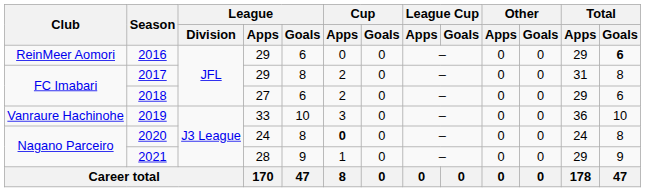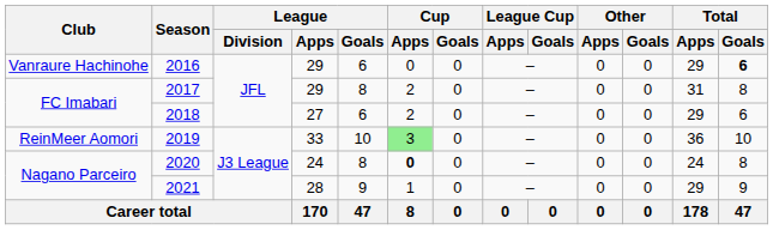 <table class="wikitable" style="text-align: center">
 <tr>
 <th rowspan="2">Club</th>
 <th rowspan="2">Season</th>
 <th colspan="3">League</th>
 <th colspan="2">Cup</th>
 <th colspan="2">League Cup</th>
 <th colspan="2">Other</th>
 <th colspan="2">Total</th>
 </tr>
 <tr>
 <th>Division</th>
 <th>Apps</th>
 <th>Goals</th>
 <th>Apps</th>
 <th>Goals</th>
 <th>Apps</th>
 <th>Goals</th>
 <th>Apps</th>
 <th>Goals</th>
 <th>Apps</th>
 <th>Goals</th>
 </tr>
 <tr>
-<td><a href='#'>ReinMeer Aomori</a></td>
+<td><a href='#'>Vanraure Hachinohe</a></td>
 <td><a href='#'>2016</a></td>
 <td rowspan="3"><a href='#'>JFL</a></td>
 <td>29</td>
 <td>6</td>
 <td>0</td>
 <td>0</td>
 <td colspan="2">–</td>
 <td>0</td>
 <td>0</td>
 <td>29</td>
 <td><strong>6</strong></td>
 </tr>
 <tr>
 <td rowspan="2"><a href='#'>FC Imabari</a></td>
 <td><a href='#'>2017</a></td>
 <td>29</td>
 <td>8</td>
 <td>2</td>
 <td>0</td>
 <td colspan="2">–</td>
 <td>0</td>
 <td>0</td>
 <td>31</td>
 <td>8</td>
 </tr>
 <tr>
 <td><a href='#'>2018</a></td>
 <td>27</td>
 <td>6</td>
 <td>2</td>
 <td>0</td>
 <td colspan="2">–</td>
 <td>0</td>
 <td>0</td>
 <td>29</td>
 <td>6</td>
 </tr>
 <tr>
-<td><a href='#'>Vanraure Hachinohe</a></td>
+<td><a href='#'>ReinMeer Aomori</a></td>
 <td><a href='#'>2019</a></td>
 <td rowspan="3"><a href='#'>J3 League</a></td>
 <td>33</td>
 <td>10</td>
-<td>3</td>
+<td style="background: lightgreen;">3</td>
 <td>0</td>
 <td colspan="2">–</td>
 <td>0</td>
 <td>0</td>
 <td>36</td>
 <td>10</td>
 </tr>
 <tr>
 <td rowspan="2"><a href='#'>Nagano Parceiro</a></td>
 <td><a href='#'>2020</a></td>
 <td>24</td>
 <td>8</td>
 <td><strong>0</strong></td>
 <td>0</td>
 <td colspan="2">–</td>
 <td>0</td>
 <td>0</td>
 <td>24</td>
 <td>8</td>
 </tr>
 <tr>
 <td><a href='#'>2021</a></td>
 <td>28</td>
 <td>9</td>
 <td>1</td>
 <td>0</td>
 <td colspan="2">–</td>
 <td>0</td>
 <td>0</td>
 <td>29</td>
 <td>9</td>
 </tr>
 <tr>
 <th colspan=3>Career total</th>
 <th>170</th>
 <th>47</th>
 <th>8</th>
 <th>0</th>
 <th>0</th>
 <th>0</th>
 <th>0</th>
 <th>0</th>
 <th>178</th>
 <th>47</th>
 </tr>
 </table>
